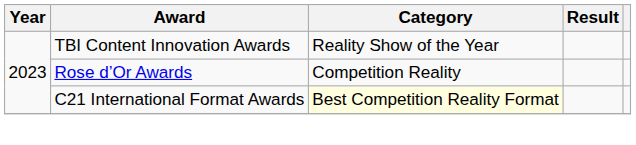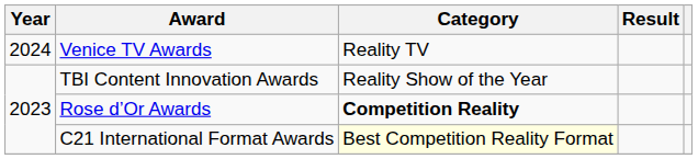 <table class="wikitable">
 <tr>
 <th>Year</th>
 <th>Award</th>
 <th>Category</th>
 <th>Result</th>
 <th></th>
+</tr>
+<tr>
+<td>2024</td>
+<td><a href='#'>Venice TV Awards</a></td>
+<td>Reality TV</td>
+<td></td>
+<td align="center"></td>
 </tr>
 <tr>
 <td rowspan="3">2023</td>
 <td>TBI Content Innovation Awards</td>
 <td>Reality Show of the Year</td>
 <td></td>
 <td align="center"></td>
 </tr>
 <tr>
 <td><a href='#'>Rose d’Or Awards</a></td>
-<td>Competition Reality</td>
+<td><strong>Competition Reality</strong></td>
 <td></td>
 <td align="center"></td>
 </tr>
 <tr>
 <td>C21 International Format Awards</td>
 <td style="background: lightyellow;">Best Competition Reality Format</td>
 <td></td>
 <td align="center"></td>
 </tr>
 <tr>
 </tr>
 </table>
